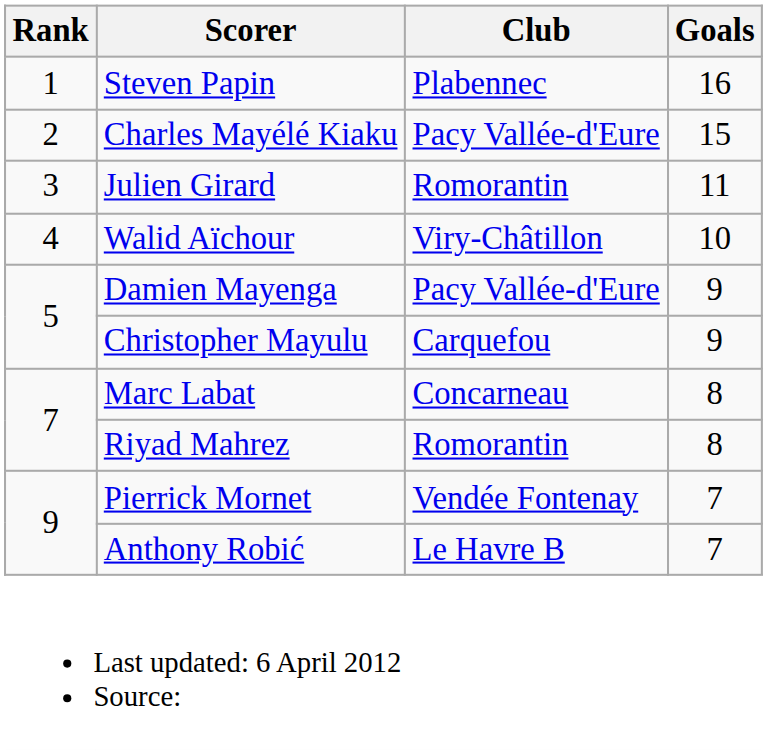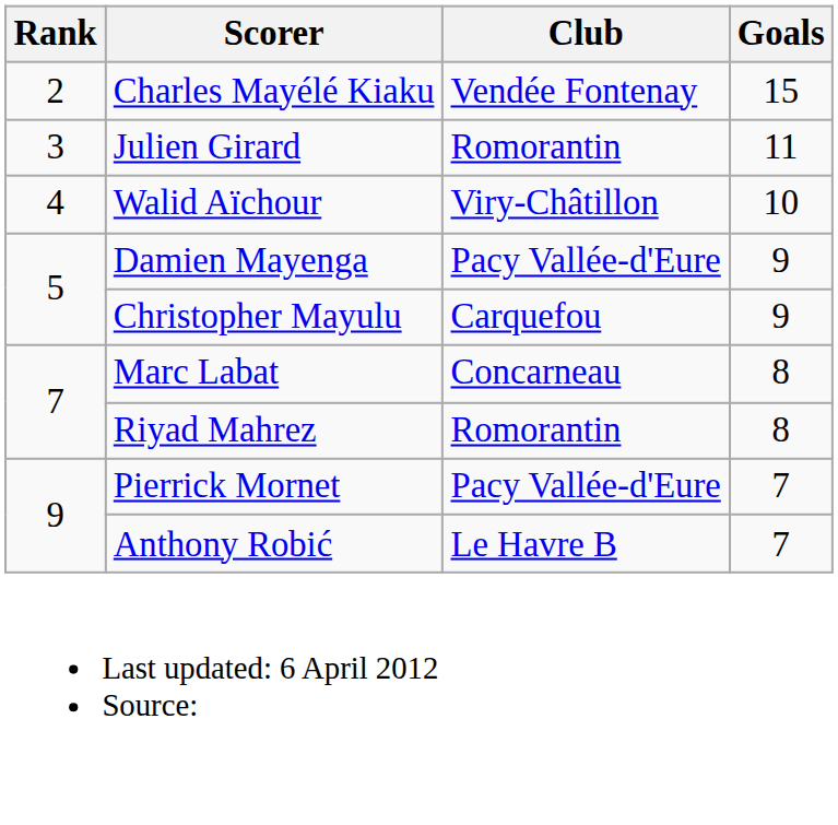 <table class="wikitable" style="float:left; margin-right:1em">
 <tr>
 <th>Rank</th>
 <th>Scorer</th>
 <th>Club</th>
 <th>Goals</th>
 </tr>
 <tr>
-<td align="center">1</td>
-<td> <a href='#'>Steven Papin</a></td>
-<td><a href='#'>Plabennec</a></td>
-<td align="center">16</td>
-</tr>
-<tr>
 <td align="center">2</td>
 <td> <a href='#'>Charles Mayélé Kiaku</a></td>
-<td><a href='#'>Pacy Vallée-d'Eure</a></td>
+<td><a href='#'>Vendée Fontenay</a></td>
 <td align="center">15</td>
 </tr>
 <tr>
 <td align="center">3</td>
 <td> <a href='#'>Julien Girard</a></td>
 <td><a href='#'>Romorantin</a></td>
 <td align="center">11</td>
 </tr>
 <tr>
 <td align="center">4</td>
 <td> <a href='#'>Walid Aïchour</a></td>
 <td><a href='#'>Viry-Châtillon</a></td>
 <td align="center">10</td>
 </tr>
 <tr>
 <td rowspan="2" align="center">5</td>
 <td> <a href='#'>Damien Mayenga</a></td>
 <td><a href='#'>Pacy Vallée-d'Eure</a></td>
 <td align="center">9</td>
 </tr>
 <tr>
 <td> <a href='#'>Christopher Mayulu</a></td>
 <td><a href='#'>Carquefou</a></td>
 <td align="center">9</td>
 </tr>
 <tr>
 <td rowspan="2" align="center">7</td>
 <td> <a href='#'>Marc Labat</a></td>
 <td><a href='#'>Concarneau</a></td>
 <td align="center">8</td>
 </tr>
 <tr>
 <td> <a href='#'>Riyad Mahrez</a></td>
 <td><a href='#'>Romorantin</a></td>
 <td align="center">8</td>
 </tr>
 <tr>
 <td rowspan="2" align="center">9</td>
 <td> <a href='#'>Pierrick Mornet</a></td>
-<td><a href='#'>Vendée Fontenay</a></td>
+<td><a href='#'>Pacy Vallée-d'Eure</a></td>
 <td align="center">7</td>
 </tr>
 <tr>
 <td> <a href='#'>Anthony Robić</a></td>
 <td><a href='#'>Le Havre B</a></td>
 <td align="center">7</td>
 </tr>
 <tr>
 <td colspan=4 class="unsortable" style="font-size:88%; background:#fff; border-color:#fff"><br><ul><li>Last updated: 6 April 2012</li><li>Source: </li></ul></td>
 </tr>
 </table>
